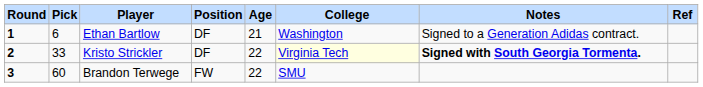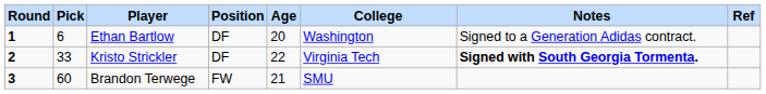 <table class="wikitable" style="text-align:left; font-size:95%;">
 <tr>
 <th style="background:#c2ddff; width:30px;">Round</th>
 <th style="background:#c2ddff; width:30px;">Pick</th>
 <th style="background:#c2ddff; width:130px;">Player</th>
 <th style="background:#c2ddff; width:50px;">Position</th>
 <th style="background:#c2ddff; width:30px;">Age</th>
 <th style="background:#c2ddff; width:170px;">College</th>
 <th style="background:#c2ddff; width:300px;">Notes</th>
 <th style="background:#c2ddff; width:30px;">Ref</th>
 </tr>
 <tr>
 <td><strong>1</strong></td>
 <td>6</td>
 <td> <a href='#'>Ethan Bartlow</a></td>
 <td>DF</td>
-<td>21</td>
+<td>20</td>
 <td><a href='#'>Washington</a></td>
 <td>Signed to a <a href='#'>Generation Adidas</a> contract.</td>
 <td></td>
 </tr>
 <tr>
 <td><strong>2</strong></td>
 <td>33</td>
 <td> <a href='#'>Kristo Strickler</a></td>
 <td>DF</td>
 <td>22</td>
-<td style="background: lightyellow;"><a href='#'>Virginia Tech</a></td>
+<td><a href='#'>Virginia Tech</a></td>
 <td><strong>Signed with <a href='#'>South Georgia Tormenta</a>.</strong></td>
 <td></td>
 </tr>
 <tr>
 <td><strong>3</strong></td>
 <td>60</td>
 <td> Brandon Terwege</td>
 <td>FW</td>
-<td>22</td>
+<td>21</td>
 <td><a href='#'>SMU</a></td>
 <td></td>
 <td></td>
 </tr>
 </table>
